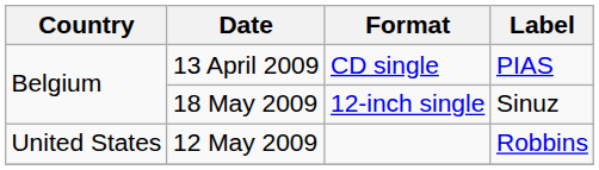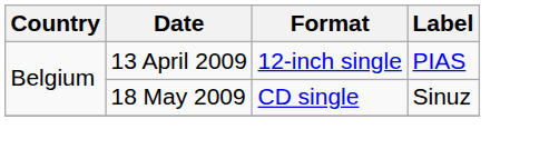 <table class="wikitable">
 <tr>
 <th align="center">Country</th>
 <th align="center">Date</th>
 <th align="center">Format</th>
 <th align="center">Label</th>
 </tr>
 <tr>
 <td rowspan=2>Belgium</td>
 <td>13 April 2009</td>
-<td><a href='#'>CD single</a></td>
+<td><a href='#'>12-inch single</a></td>
 <td><a href='#'>PIAS</a></td>
 </tr>
 <tr>
 <td>18 May 2009</td>
-<td><a href='#'>12-inch single</a></td>
+<td><a href='#'>CD single</a></td>
 <td>Sinuz</td>
-</tr>
-<tr>
-<td>United States</td>
-<td>12 May 2009</td>
-<td></td>
-<td><a href='#'>Robbins</a></td>
 </tr>
 <tr>
 </tr>
 </table>
